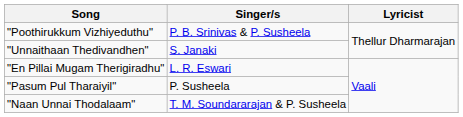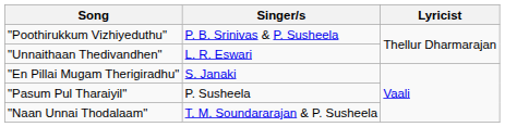 <table class="wikitable" style="font-size:95%;">
 <tr>
 <th>Song</th>
 <th>Singer/s</th>
 <th>Lyricist</th>
 </tr>
 <tr>
 <td>"Poothirukkum Vizhiyeduthu"</td>
 <td><a href='#'>P. B. Srinivas</a> & <a href='#'>P. Susheela</a></td>
 <td rowspan=2>Thellur Dharmarajan</td>
 </tr>
 <tr>
 <td>"Unnaithaan Thedivandhen"</td>
-<td><a href='#'>S. Janaki</a></td>
+<td><a href='#'>L. R. Eswari</a></td>
 </tr>
 <tr>
 <td>"En Pillai Mugam Therigiradhu"</td>
-<td><a href='#'>L. R. Eswari</a></td>
+<td><a href='#'>S. Janaki</a></td>
 <td rowspan=3><a href='#'>Vaali</a></td>
 </tr>
 <tr>
 <td>"Pasum Pul Tharaiyil"</td>
 <td>P. Susheela</td>
 </tr>
 <tr>
 <td>"Naan Unnai Thodalaam"</td>
 <td><a href='#'>T. M. Soundararajan</a> & P. Susheela</td>
 </tr>
 </table>
